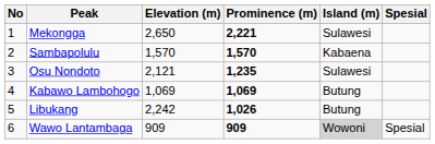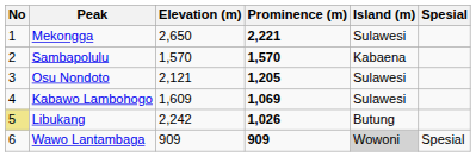 <table class="wikitable sortable">
 <tr>
 <th>No</th>
 <th>Peak</th>
 <th>Elevation (m)</th>
 <th>Prominence (m)</th>
 <th>Island (m)</th>
 <th>Spesial</th>
 </tr>
 <tr>
 <td>1</td>
 <td><a href='#'>Mekongga</a></td>
 <td>2,650</td>
 <td><strong>2,221</strong></td>
 <td>Sulawesi</td>
 <td></td>
 </tr>
 <tr>
 <td>2</td>
 <td><a href='#'>Sambapolulu</a></td>
 <td>1,570</td>
 <td><strong>1,570</strong></td>
 <td>Kabaena</td>
 <td></td>
 </tr>
 <tr>
 <td>3</td>
 <td><a href='#'>Osu Nondoto</a></td>
 <td>2,121</td>
-<td><strong>1,235</strong></td>
+<td><strong>1,205</strong></td>
 <td>Sulawesi</td>
 <td></td>
 </tr>
 <tr>
 <td>4</td>
 <td><a href='#'>Kabawo Lambohogo</a></td>
-<td>1,069</td>
+<td>1,609</td>
 <td><strong>1,069</strong></td>
-<td>Butung</td>
+<td>Sulawesi</td>
 <td></td>
 </tr>
 <tr>
-<td>5</td>
+<td style="background: khaki;">5</td>
 <td><a href='#'>Libukang</a></td>
 <td>2,242</td>
 <td><strong>1,026</strong></td>
 <td>Butung</td>
 <td></td>
 </tr>
 <tr>
 <td>6</td>
 <td><a href='#'>Wawo Lantambaga</a></td>
 <td>909</td>
 <td><strong>909</strong></td>
 <td style="background: lightgrey;">Wowoni</td>
 <td>Spesial</td>
 </tr>
 </table>
